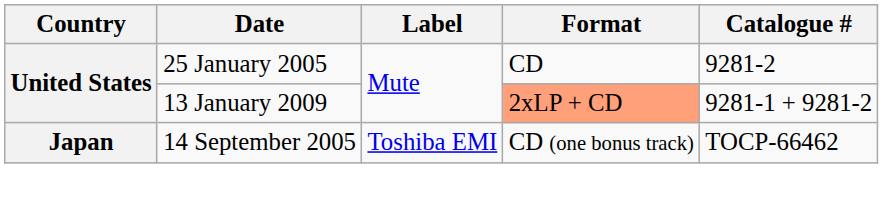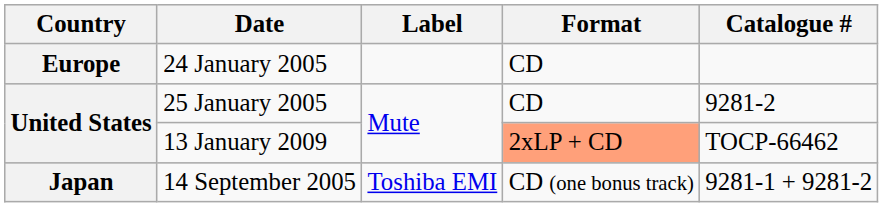 <table class="wikitable plainrowheaders">
 <tr>
 <th scope="col">Country</th>
 <th scope="col">Date</th>
 <th scope="col">Label</th>
 <th scope="col">Format</th>
 <th scope="col">Catalogue #</th>
+</tr>
+<tr>
+<th scope="row">Europe</th>
+<td>24 January 2005</td>
+<td></td>
+<td>CD</td>
+<td></td>
 </tr>
 <tr>
 <th scope="row" rowspan="2">United States</th>
 <td>25 January 2005</td>
 <td rowspan="2"><a href='#'>Mute</a></td>
 <td>CD</td>
 <td>9281-2</td>
 </tr>
 <tr>
 <td>13 January 2009</td>
 <td style="background: lightsalmon;">2xLP + CD</td>
-<td>9281-1 + 9281-2</td>
+<td>TOCP-66462</td>
 </tr>
 <tr>
 <th scope="row">Japan</th>
 <td>14 September 2005</td>
 <td><a href='#'>Toshiba EMI</a></td>
 <td>CD <small>(one bonus track)</small></td>
-<td>TOCP-66462</td>
+<td>9281-1 + 9281-2</td>
 </tr>
 </table>
